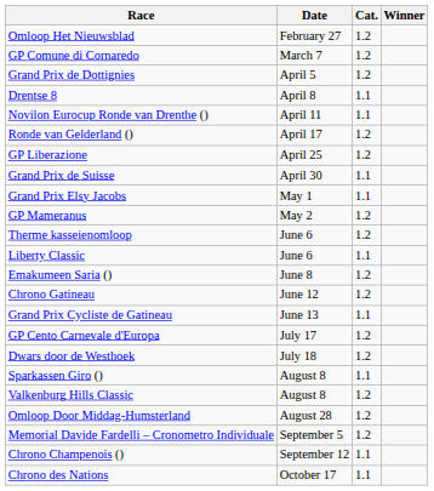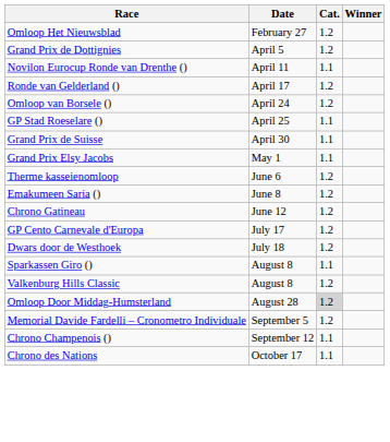 <table class="wikitable sortable">
 <tr>
 <th>Race</th>
 <th>Date</th>
 <th>Cat.</th>
 <th>Winner</th>
 </tr>
 <tr>
 <td> <a href='#'>Omloop Het Nieuwsblad</a></td>
 <td>February 27</td>
 <td>1.2</td>
 <td></td>
 </tr>
 <tr>
-<td> <a href='#'>GP Comune di Cornaredo</a></td>
-<td>March 7</td>
-<td>1.2</td>
-<td></td>
-</tr>
-<tr>
 <td> <a href='#'>Grand Prix de Dottignies</a></td>
 <td>April 5</td>
 <td>1.2</td>
-<td></td>
-</tr>
-<tr>
-<td> <a href='#'>Drentse 8</a></td>
-<td>April 8</td>
-<td>1.1</td>
 <td></td>
 </tr>
 <tr>
 <td> <a href='#'>Novilon Eurocup Ronde van Drenthe</a> ()</td>
 <td>April 11</td>
 <td>1.1</td>
 <td></td>
 </tr>
 <tr>
 <td> <a href='#'>Ronde van Gelderland</a> ()</td>
 <td>April 17</td>
 <td>1.2</td>
 <td></td>
 </tr>
 <tr>
-<td> <a href='#'>GP Liberazione</a></td>
+<td> <a href='#'>Omloop van Borsele</a> ()</td>
+<td>April 24</td>
+<td>1.2</td>
+<td></td>
+</tr>
+<tr>
+<td> <a href='#'>GP Stad Roeselare</a> ()</td>
 <td>April 25</td>
-<td>1.2</td>
+<td>1.1</td>
 <td></td>
 </tr>
 <tr>
 <td> <a href='#'>Grand Prix de Suisse</a></td>
 <td>April 30</td>
 <td>1.1</td>
 <td></td>
 </tr>
 <tr>
 <td> <a href='#'>Grand Prix Elsy Jacobs</a></td>
 <td>May 1</td>
 <td>1.1</td>
 <td></td>
 </tr>
 <tr>
-<td> <a href='#'>GP Mameranus</a></td>
-<td>May 2</td>
-<td>1.2</td>
-<td></td>
-</tr>
-<tr>
 <td> <a href='#'>Therme kasseienomloop</a></td>
 <td>June 6</td>
 <td>1.2</td>
-<td></td>
-</tr>
-<tr>
-<td> <a href='#'>Liberty Classic</a></td>
-<td>June 6</td>
-<td>1.1</td>
 <td></td>
 </tr>
 <tr>
 <td> <a href='#'>Emakumeen Saria</a> ()</td>
 <td>June 8</td>
 <td>1.2</td>
 <td></td>
 </tr>
 <tr>
 <td> <a href='#'>Chrono Gatineau</a></td>
 <td>June 12</td>
 <td>1.2</td>
-<td></td>
-</tr>
-<tr>
-<td> <a href='#'>Grand Prix Cycliste de Gatineau</a></td>
-<td>June 13</td>
-<td>1.1</td>
 <td></td>
 </tr>
 <tr>
 <td> <a href='#'>GP Cento Carnevale d'Europa</a></td>
 <td>July 17</td>
 <td>1.2</td>
 <td></td>
 </tr>
 <tr>
 <td> <a href='#'>Dwars door de Westhoek</a></td>
 <td>July 18</td>
 <td>1.2</td>
 <td></td>
 </tr>
 <tr>
 <td> <a href='#'>Sparkassen Giro</a> ()</td>
 <td>August 8</td>
 <td>1.1</td>
 <td></td>
 </tr>
 <tr>
 <td> <a href='#'>Valkenburg Hills Classic</a></td>
 <td>August 8</td>
 <td>1.2</td>
 <td></td>
 </tr>
 <tr>
 <td> <a href='#'>Omloop Door Middag-Humsterland</a></td>
 <td>August 28</td>
-<td>1.2</td>
+<td style="background: lightgrey;">1.2</td>
 <td></td>
 </tr>
 <tr>
 <td> <a href='#'>Memorial Davide Fardelli – Cronometro Individuale</a></td>
 <td>September 5</td>
 <td>1.2</td>
 <td></td>
 </tr>
 <tr>
 <td> <a href='#'>Chrono Champenois</a> ()</td>
 <td>September 12</td>
 <td>1.1</td>
 <td></td>
 </tr>
 <tr>
 <td> <a href='#'>Chrono des Nations</a></td>
 <td>October 17</td>
 <td>1.1</td>
 <td></td>
 </tr>
 </table>
